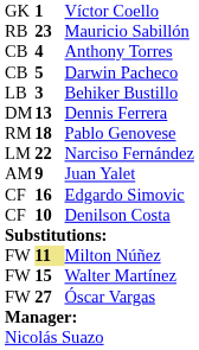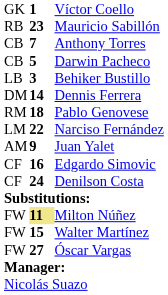 <table style="font-size: 90%" cellspacing="0" cellpadding="0">
 <tr>
 <td colspan=4></td>
 </tr>
 <tr>
 <th width="25"></th>
 <th width="25"></th>
 </tr>
 <tr>
 <td>GK</td>
 <td><strong>1</strong></td>
 <td> <a href='#'>Víctor Coello</a></td>
 </tr>
 <tr>
 <td>RB</td>
 <td><strong>23</strong></td>
 <td> <a href='#'>Mauricio Sabillón</a></td>
 </tr>
 <tr>
 <td>CB</td>
-<td><strong>4</strong></td>
+<td><strong>7</strong></td>
 <td> <a href='#'>Anthony Torres</a></td>
 <td></td>
 <td></td>
 </tr>
 <tr>
 <td>CB</td>
 <td><strong>5</strong></td>
 <td> <a href='#'>Darwin Pacheco</a></td>
 </tr>
 <tr>
 <td>LB</td>
 <td><strong>3</strong></td>
 <td> <a href='#'>Behiker Bustillo</a></td>
 <td></td>
 <td></td>
 </tr>
 <tr>
 <td>DM</td>
-<td><strong>13</strong></td>
+<td><strong>14</strong></td>
 <td> <a href='#'>Dennis Ferrera</a></td>
 </tr>
 <tr>
 <td>RM</td>
 <td><strong>18</strong></td>
 <td> <a href='#'>Pablo Genovese</a></td>
 </tr>
 <tr>
 <td>LM</td>
 <td><strong>22</strong></td>
 <td> <a href='#'>Narciso Fernández</a></td>
 </tr>
 <tr>
 <td>AM</td>
 <td><strong>9</strong></td>
 <td> <a href='#'>Juan Yalet</a></td>
 <td></td>
 <td></td>
 </tr>
 <tr>
 <td>CF</td>
 <td><strong>16</strong></td>
 <td> <a href='#'>Edgardo Simovic</a></td>
 <td></td>
 <td></td>
 </tr>
 <tr>
 <td>CF</td>
-<td><strong>10</strong></td>
+<td><strong>24</strong></td>
 <td> <a href='#'>Denilson Costa</a></td>
 <td></td>
 <td></td>
 </tr>
 <tr>
 <td colspan=3><strong>Substitutions:</strong></td>
 </tr>
 <tr>
 <td>FW</td>
 <td style="background: khaki;"><strong>11</strong></td>
 <td> <a href='#'>Milton Núñez</a></td>
 <td></td>
 <td></td>
 </tr>
 <tr>
 <td>FW</td>
 <td><strong>15</strong></td>
 <td> <a href='#'>Walter Martínez</a></td>
 <td></td>
 <td></td>
 </tr>
 <tr>
 <td>FW</td>
 <td><strong>27</strong></td>
 <td> <a href='#'>Óscar Vargas</a></td>
 <td></td>
 <td></td>
 </tr>
 <tr>
 <td colspan=3><strong>Manager:</strong></td>
 </tr>
 <tr>
 <td colspan=3> <a href='#'>Nicolás Suazo</a></td>
 </tr>
 </table>
